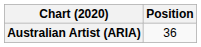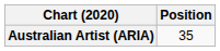 <table class="wikitable plainrowheaders" style="text-align:center">
 <tr>
 <th scope="col">Chart (2020)</th>
 <th scope="col">Position</th>
 </tr>
 <tr>
 <th scope="row">Australian Artist (ARIA)</th>
-<td>36</td>
+<td>35</td>
 </tr>
 </table>
